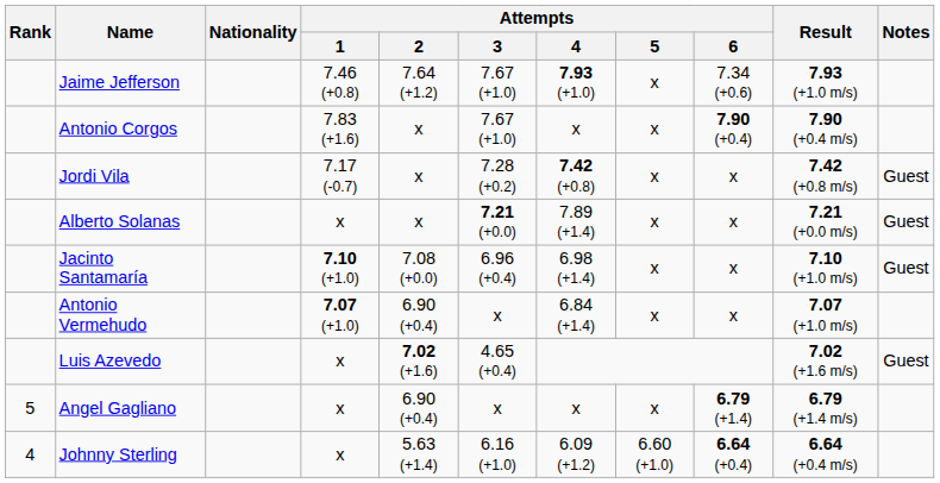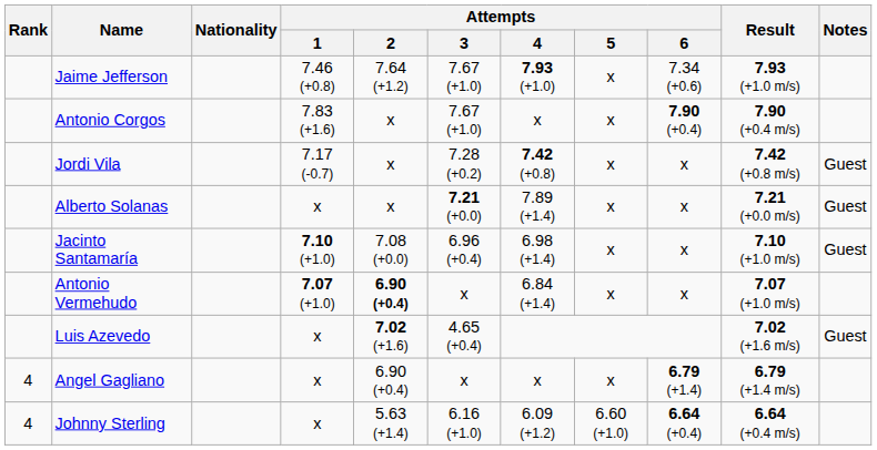 <table class="wikitable sortable" style="text-align:center">
 <tr>
 <th rowspan=2>Rank</th>
 <th rowspan=2>Name</th>
 <th rowspan=2>Nationality</th>
 <th colspan=6>Attempts</th>
 <th rowspan=2>Result</th>
 <th rowspan=2>Notes</th>
 </tr>
 <tr>
 <th>1</th>
 <th>2</th>
 <th>3</th>
 <th>4</th>
 <th>5</th>
 <th>6</th>
 </tr>
 <tr>
 <td align=center></td>
 <td align=left><a href='#'>Jaime Jefferson</a></td>
 <td align=left></td>
 <td>7.46 <small>(+0.8)</small></td>
 <td>7.64 <small>(+1.2)</small></td>
 <td>7.67 <small>(+1.0)</small></td>
 <td><strong>7.93</strong> <small>(+1.0)</small></td>
 <td>x</td>
 <td>7.34 <small>(+0.6)</small></td>
 <td><strong>7.93</strong> <small>(+1.0 m/s)</small></td>
 <td></td>
 </tr>
 <tr>
 <td align=center></td>
 <td align=left><a href='#'>Antonio Corgos</a></td>
 <td align=left></td>
 <td>7.83 <small>(+1.6)</small></td>
 <td>x</td>
 <td>7.67 <small>(+1.0)</small></td>
 <td>x</td>
 <td>x</td>
 <td><strong>7.90</strong> <small>(+0.4)</small></td>
 <td><strong>7.90</strong> <small>(+0.4 m/s)</small></td>
 <td></td>
 </tr>
 <tr>
 <td align=center></td>
 <td align=left><a href='#'>Jordi Vila</a></td>
 <td align=left></td>
 <td>7.17 <small>(-0.7)</small></td>
 <td>x</td>
 <td>7.28 <small>(+0.2)</small></td>
 <td><strong>7.42</strong> <small>(+0.8)</small></td>
 <td>x</td>
 <td>x</td>
 <td><strong>7.42</strong> <small>(+0.8 m/s)</small></td>
 <td>Guest</td>
 </tr>
 <tr>
 <td align=center></td>
 <td align=left><a href='#'>Alberto Solanas</a></td>
 <td align=left></td>
 <td>x</td>
 <td>x</td>
 <td><strong>7.21</strong> <small>(+0.0)</small></td>
 <td>7.89 <small>(+1.4)</small></td>
 <td>x</td>
 <td>x</td>
 <td><strong>7.21</strong> <small>(+0.0 m/s)</small></td>
 <td>Guest</td>
 </tr>
 <tr>
 <td align=center></td>
 <td align=left><a href='#'>Jacinto Santamaría</a></td>
 <td align=left></td>
 <td><strong>7.10</strong> <small>(+1.0)</small></td>
 <td>7.08 <small>(+0.0)</small></td>
 <td>6.96 <small>(+0.4)</small></td>
 <td>6.98 <small>(+1.4)</small></td>
 <td>x</td>
 <td>x</td>
 <td><strong>7.10</strong> <small>(+1.0 m/s)</small></td>
 <td>Guest</td>
 </tr>
 <tr>
 <td align=center></td>
 <td align=left><a href='#'>Antonio Vermehudo</a></td>
 <td align=left></td>
 <td><strong>7.07</strong> <small>(+1.0)</small></td>
-<td>6.90 <small>(+0.4)</small></td>
+<td><strong>6.90 <small>(+0.4)</small></strong></td>
 <td>x</td>
 <td>6.84 <small>(+1.4)</small></td>
 <td>x</td>
 <td>x</td>
 <td><strong>7.07</strong> <small>(+1.0 m/s)</small></td>
 <td></td>
 </tr>
 <tr>
 <td align=center></td>
 <td align=left><a href='#'>Luis Azevedo</a></td>
 <td align=left></td>
 <td>x</td>
 <td><strong>7.02</strong> <small>(+1.6)</small></td>
 <td>4.65 <small>(+0.4)</small></td>
 <td colspan=3></td>
 <td><strong>7.02</strong> <small>(+1.6 m/s)</small></td>
 <td>Guest</td>
 </tr>
 <tr>
-<td align=center>5</td>
+<td align=center>4</td>
 <td align=left><a href='#'>Angel Gagliano</a></td>
 <td align=left></td>
 <td>x</td>
 <td>6.90 <small>(+0.4)</small></td>
 <td>x</td>
 <td>x</td>
 <td>x</td>
 <td><strong>6.79</strong> <small>(+1.4)</small></td>
 <td><strong>6.79</strong> <small>(+1.4 m/s)</small></td>
 <td></td>
 </tr>
 <tr>
 <td align=center>4</td>
 <td align=left><a href='#'>Johnny Sterling</a></td>
 <td align=left></td>
 <td>x</td>
 <td>5.63 <small>(+1.4)</small></td>
 <td>6.16 <small>(+1.0)</small></td>
 <td>6.09 <small>(+1.2)</small></td>
 <td>6.60 <small>(+1.0)</small></td>
 <td><strong>6.64</strong> <small>(+0.4)</small></td>
 <td><strong>6.64</strong> <small>(+0.4 m/s)</small></td>
 <td></td>
 </tr>
 </table>
